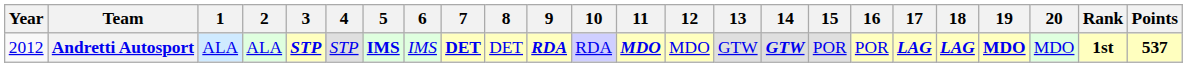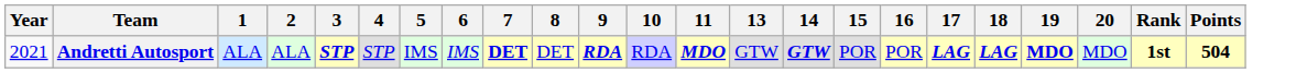 <table class="wikitable" style="text-align:center; font-size:85%">
 <tr>
 <th>Year</th>
 <th>Team</th>
 <th>1</th>
 <th>2</th>
 <th>3</th>
 <th>4</th>
 <th>5</th>
 <th>6</th>
 <th>7</th>
 <th>8</th>
 <th>9</th>
 <th>10</th>
 <th>11</th>
-<th>12</th>
 <th>13</th>
 <th>14</th>
 <th>15</th>
 <th>16</th>
 <th>17</th>
 <th>18</th>
 <th>19</th>
 <th>20</th>
 <th>Rank</th>
 <th>Points</th>
 </tr>
 <tr>
-<td><a href='#'>2012</a></td>
+<td><a href='#'>2021</a></td>
 <th nowrap><a href='#'>Andretti Autosport</a></th>
 <td style="background:#CFEAFF;"><a href='#'>ALA</a><br></td>
 <td style="background:#DFFFDF;"><a href='#'>ALA</a><br></td>
 <td style="background:#FFFFBF;"><strong><em><a href='#'>STP</a></em></strong><br></td>
 <td style="background:#DFDFDF;"><em><a href='#'>STP</a></em><br></td>
-<td style="background:#DFFFDF;"><strong><a href='#'>IMS</a><br></strong></td>
+<td style="background:#DFFFDF;"><a href='#'>IMS</a><br></td>
 <td style="background:#DFFFDF;"><em><a href='#'>IMS</a></em><br></td>
 <td style="background:#FFFFBF;"><strong><a href='#'>DET</a></strong><br></td>
 <td style="background:#FFFFBF;"><a href='#'>DET</a><br></td>
 <td style="background:#FFFFBF;"><strong><em><a href='#'>RDA</a></em><br></strong></td>
 <td style="background:#CFCFFF;"><a href='#'>RDA</a><br></td>
 <td style="background:#FFFFBF;"><strong><em><a href='#'>MDO</a></em></strong><br></td>
-<td style="background:#FFFFBF;"><a href='#'>MDO</a><br></td>
 <td style="background:#DFDFDF;"><a href='#'>GTW</a><br></td>
 <td style="background:#DFDFDF;"><strong><em><a href='#'>GTW</a></em></strong><br></td>
 <td style="background:#DFDFDF;"><a href='#'>POR</a><br></td>
 <td style="background:#FFFFBF;"><a href='#'>POR</a><br></td>
 <td style="background:#FFFFBF;"><a href='#'><strong><em>LAG</em></strong></a><br></td>
 <td style="background:#FFFFBF;"><a href='#'><strong><em>LAG</em></strong></a><br></td>
 <td style="background:#FFFFBF;"><a href='#'><strong>MDO</strong></a><br></td>
 <td style="background:#DFFFDF;"><a href='#'>MDO</a><br></td>
 <th style="background:#FFFFBF;">1st</th>
-<th style="background:#FFFFBF;">537</th>
+<th style="background:#FFFFBF;">504</th>
 </tr>
 </table>
